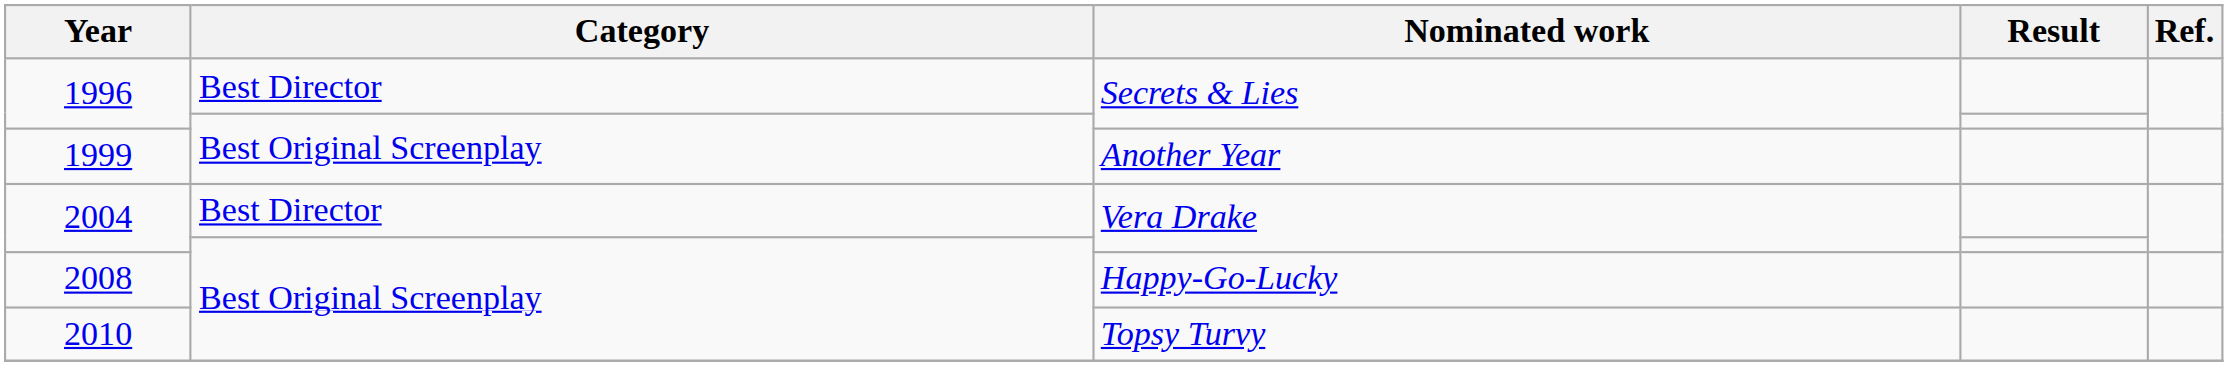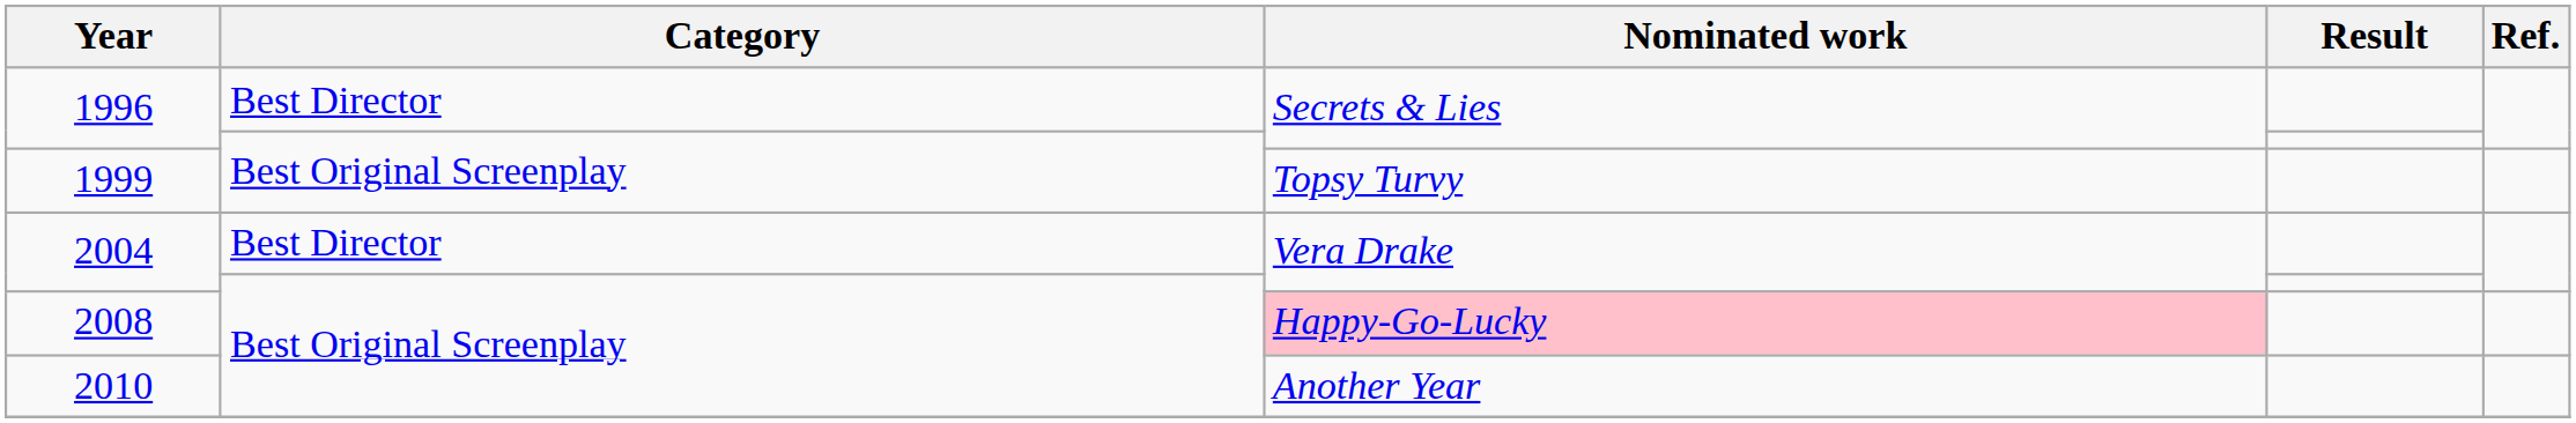 <table class=wikitable>
 <tr>
 <th scope="col" style="width:5em;">Year</th>
 <th scope="col" style="width:26em;">Category</th>
 <th scope="col" style="width:25em;">Nominated work</th>
 <th scope="col" style="width:5em;">Result</th>
 <th>Ref.</th>
 </tr>
 <tr>
 <td style="text-align:center;", rowspan=2><a href='#'>1996</a></td>
 <td><a href='#'>Best Director</a></td>
 <td rowspan=2><em><a href='#'>Secrets & Lies</a></em></td>
 <td></td>
 <td rowspan=2></td>
 </tr>
 <tr>
 <td rowspan=2><a href='#'>Best Original Screenplay</a></td>
 <td></td>
 </tr>
 <tr>
 <td style="text-align:center;"><a href='#'>1999</a></td>
-<td><em><a href='#'>Another Year</a></em></td>
+<td><em><a href='#'>Topsy Turvy</a></em></td>
 <td></td>
 <td></td>
 </tr>
 <tr>
 <td style="text-align:center;", rowspan=2><a href='#'>2004</a></td>
 <td><a href='#'>Best Director</a></td>
 <td rowspan=2><em><a href='#'>Vera Drake</a></em></td>
 <td></td>
 <td rowspan=2></td>
 </tr>
 <tr>
 <td rowspan=3><a href='#'>Best Original Screenplay</a></td>
 <td></td>
 </tr>
 <tr>
 <td style="text-align:center;"><a href='#'>2008</a></td>
-<td><em><a href='#'>Happy-Go-Lucky</a></em></td>
+<td style="background: pink;"><em><a href='#'>Happy-Go-Lucky</a></em></td>
 <td></td>
 <td></td>
 </tr>
 <tr>
 <td style="text-align:center;"><a href='#'>2010</a></td>
-<td><em><a href='#'>Topsy Turvy</a></em></td>
+<td><em><a href='#'>Another Year</a></em></td>
 <td></td>
 <td></td>
 </tr>
 <tr>
 </tr>
 </table>
